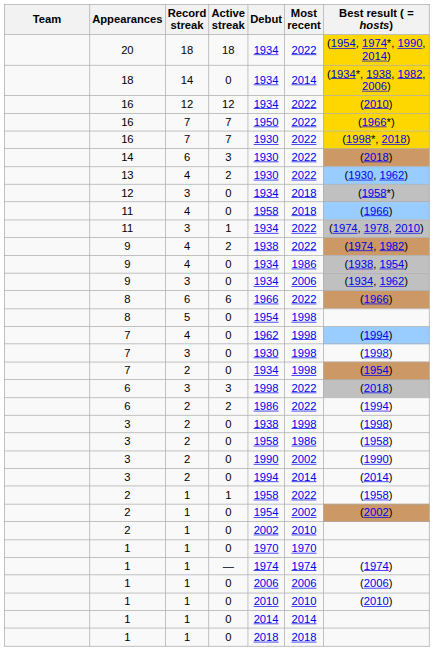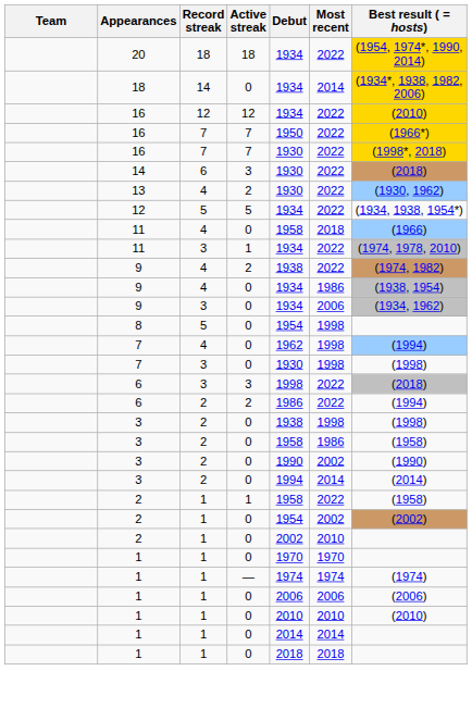 <table class="wikitable sortable" style="text-align: center">
 <tr>
 <th width=200>Team</th>
 <th>Appearances</th>
 <th>Record streak</th>
 <th>Active streak</th>
 <th>Debut</th>
 <th>Most recent</th>
 <th width=250>Best result (<em> = hosts</em>)</th>
 </tr>
 <tr>
 <td align=left></td>
 <td>20</td>
 <td>18</td>
 <td>18</td>
 <td><a href='#'>1934</a></td>
 <td><a href='#'>2022</a></td>
 <td bgcolor=gold> (<a href='#'>1954</a>, <a href='#'>1974</a>*, <a href='#'>1990</a>, <a href='#'>2014</a>)</td>
 </tr>
 <tr>
 <td align=left></td>
 <td>18</td>
 <td>14</td>
 <td>0</td>
 <td><a href='#'>1934</a></td>
 <td><a href='#'>2014</a></td>
 <td bgcolor=gold> (<a href='#'>1934</a>*, <a href='#'>1938</a>, <a href='#'>1982</a>, <a href='#'>2006</a>)</td>
 </tr>
 <tr>
 <td align=left></td>
 <td>16</td>
 <td>12</td>
 <td>12</td>
 <td><a href='#'>1934</a></td>
 <td><a href='#'>2022</a></td>
 <td bgcolor=gold>  (<a href='#'>2010</a>)</td>
 </tr>
 <tr>
 <td align=left></td>
 <td>16</td>
 <td>7</td>
 <td>7</td>
 <td><a href='#'>1950</a></td>
 <td><a href='#'>2022</a></td>
 <td bgcolor=gold> (<a href='#'>1966</a>*)</td>
 </tr>
 <tr>
 <td align=left></td>
 <td>16</td>
 <td>7</td>
 <td>7</td>
 <td><a href='#'>1930</a></td>
 <td><a href='#'>2022</a></td>
 <td bgcolor=gold> (<a href='#'>1998</a>*, <a href='#'>2018</a>)</td>
 </tr>
 <tr>
 <td align=left></td>
 <td>14</td>
 <td>6</td>
 <td>3</td>
 <td><a href='#'>1930</a></td>
 <td><a href='#'>2022</a></td>
 <td bgcolor=#cc9966> (<a href='#'>2018</a>)</td>
 </tr>
 <tr>
 <td align=left></td>
 <td>13</td>
 <td>4</td>
 <td>2</td>
 <td><a href='#'>1930</a></td>
 <td><a href='#'>2022</a></td>
 <td bgcolor=#9acdff> (<a href='#'>1930</a>, <a href='#'>1962</a>)</td>
 </tr>
 <tr>
 <td align=left></td>
 <td>12</td>
-<td>3</td>
-<td>0</td>
+<td>5</td>
+<td>5</td>
 <td><a href='#'>1934</a></td>
-<td><a href='#'>2018</a></td>
-<td bgcolor=silver> (<a href='#'>1958</a>*)</td>
+<td><a href='#'>2022</a></td>
+<td> (<a href='#'>1934</a>, <a href='#'>1938</a>, <a href='#'>1954</a>*)</td>
 </tr>
 <tr>
 <td align=left></td>
 <td>11</td>
 <td>4</td>
 <td>0</td>
 <td><a href='#'>1958</a></td>
 <td><a href='#'>2018</a></td>
 <td bgcolor=#9acdff> (<a href='#'>1966</a>)</td>
 </tr>
 <tr>
 <td align=left></td>
 <td>11</td>
 <td>3</td>
 <td>1</td>
 <td><a href='#'>1934</a></td>
 <td><a href='#'>2022</a></td>
 <td bgcolor=silver> (<a href='#'>1974</a>, <a href='#'>1978</a>, <a href='#'>2010</a>)</td>
 </tr>
 <tr>
 <td align=left></td>
 <td>9</td>
 <td>4</td>
 <td>2</td>
 <td><a href='#'>1938</a></td>
 <td><a href='#'>2022</a></td>
 <td bgcolor=#cc9966> (<a href='#'>1974</a>, <a href='#'>1982</a>)</td>
 </tr>
 <tr>
 <td align=left></td>
 <td>9</td>
 <td>4</td>
 <td>0</td>
 <td><a href='#'>1934</a></td>
 <td><a href='#'>1986</a></td>
 <td bgcolor=silver> (<a href='#'>1938</a>, <a href='#'>1954</a>)</td>
 </tr>
 <tr>
 <td align=left></td>
 <td>9</td>
 <td>3</td>
 <td>0</td>
 <td><a href='#'>1934</a></td>
 <td><a href='#'>2006</a></td>
 <td bgcolor=silver> (<a href='#'>1934</a>, <a href='#'>1962</a>)</td>
 </tr>
 <tr>
 <td align=left></td>
 <td>8</td>
-<td>6</td>
-<td>6</td>
-<td><a href='#'>1966</a></td>
-<td><a href='#'>2022</a></td>
-<td bgcolor=#cc9966> (<a href='#'>1966</a>)</td>
-</tr>
-<tr>
-<td align=left></td>
-<td>8</td>
 <td>5</td>
 <td>0</td>
 <td><a href='#'>1954</a></td>
 <td><a href='#'>1998</a></td>
 <td></td>
 </tr>
 <tr>
 <td align=left></td>
 <td>7</td>
 <td>4</td>
 <td>0</td>
 <td><a href='#'>1962</a></td>
 <td><a href='#'>1998</a></td>
 <td bgcolor=#9acdff> (<a href='#'>1994</a>)</td>
 </tr>
 <tr>
 <td align=left></td>
 <td>7</td>
 <td>3</td>
 <td>0</td>
 <td><a href='#'>1930</a></td>
 <td><a href='#'>1998</a></td>
 <td> (<a href='#'>1998</a>)</td>
-</tr>
-<tr>
-<td align=left></td>
-<td>7</td>
-<td>2</td>
-<td>0</td>
-<td><a href='#'>1934</a></td>
-<td><a href='#'>1998</a></td>
-<td bgcolor=#cc9966> (<a href='#'>1954</a>)</td>
 </tr>
 <tr>
 <td align=left></td>
 <td>6</td>
 <td>3</td>
 <td>3</td>
 <td><a href='#'>1998</a></td>
 <td><a href='#'>2022</a></td>
 <td bgcolor=silver> (<a href='#'>2018</a>)</td>
 </tr>
 <tr>
 <td align=left></td>
 <td>6</td>
 <td>2</td>
 <td>2</td>
 <td><a href='#'>1986</a></td>
 <td><a href='#'>2022</a></td>
 <td> (<a href='#'>1994</a>)</td>
 </tr>
 <tr>
 <td align=left></td>
 <td>3</td>
 <td>2</td>
 <td>0</td>
 <td><a href='#'>1938</a></td>
 <td><a href='#'>1998</a></td>
 <td> (<a href='#'>1998</a>)</td>
 </tr>
 <tr>
 <td align=left></td>
 <td>3</td>
 <td>2</td>
 <td>0</td>
 <td><a href='#'>1958</a></td>
 <td><a href='#'>1986</a></td>
 <td> (<a href='#'>1958</a>)</td>
 </tr>
 <tr>
 <td align=left></td>
 <td>3</td>
 <td>2</td>
 <td>0</td>
 <td><a href='#'>1990</a></td>
 <td><a href='#'>2002</a></td>
 <td> (<a href='#'>1990</a>)</td>
 </tr>
 <tr>
 <td align=left></td>
 <td>3</td>
 <td>2</td>
 <td>0</td>
 <td><a href='#'>1994</a></td>
 <td><a href='#'>2014</a></td>
 <td> (<a href='#'>2014</a>)</td>
 </tr>
 <tr>
 <td align=left></td>
 <td>2</td>
 <td>1</td>
 <td>1</td>
 <td><a href='#'>1958</a></td>
 <td><a href='#'>2022</a></td>
 <td> (<a href='#'>1958</a>)</td>
 </tr>
 <tr>
 <td align=left></td>
 <td>2</td>
 <td>1</td>
 <td>0</td>
 <td><a href='#'>1954</a></td>
 <td><a href='#'>2002</a></td>
 <td bgcolor=#cc9966> (<a href='#'>2002</a>)</td>
 </tr>
 <tr>
 <td align=left></td>
 <td>2</td>
 <td>1</td>
 <td>0</td>
 <td><a href='#'>2002</a></td>
 <td><a href='#'>2010</a></td>
 <td></td>
 </tr>
 <tr>
 <td align=left></td>
 <td>1</td>
 <td>1</td>
 <td>0</td>
 <td><a href='#'>1970</a></td>
 <td><a href='#'>1970</a></td>
 <td></td>
 </tr>
 <tr>
 <td align=left></td>
 <td>1</td>
 <td>1</td>
 <td>—</td>
 <td><a href='#'>1974</a></td>
 <td><a href='#'>1974</a></td>
 <td> (<a href='#'>1974</a>)</td>
 </tr>
 <tr>
 <td align=left></td>
 <td>1</td>
 <td>1</td>
 <td>0</td>
 <td><a href='#'>2006</a></td>
 <td><a href='#'>2006</a></td>
 <td> (<a href='#'>2006</a>)</td>
 </tr>
 <tr>
 <td align=left></td>
 <td>1</td>
 <td>1</td>
 <td>0</td>
 <td><a href='#'>2010</a></td>
 <td><a href='#'>2010</a></td>
 <td> (<a href='#'>2010</a>)</td>
 </tr>
 <tr>
 <td align=left></td>
 <td>1</td>
 <td>1</td>
 <td>0</td>
 <td><a href='#'>2014</a></td>
 <td><a href='#'>2014</a></td>
 <td></td>
 </tr>
 <tr>
 <td align=left></td>
 <td>1</td>
 <td>1</td>
 <td>0</td>
 <td><a href='#'>2018</a></td>
 <td><a href='#'>2018</a></td>
 <td></td>
 </tr>
 </table>
